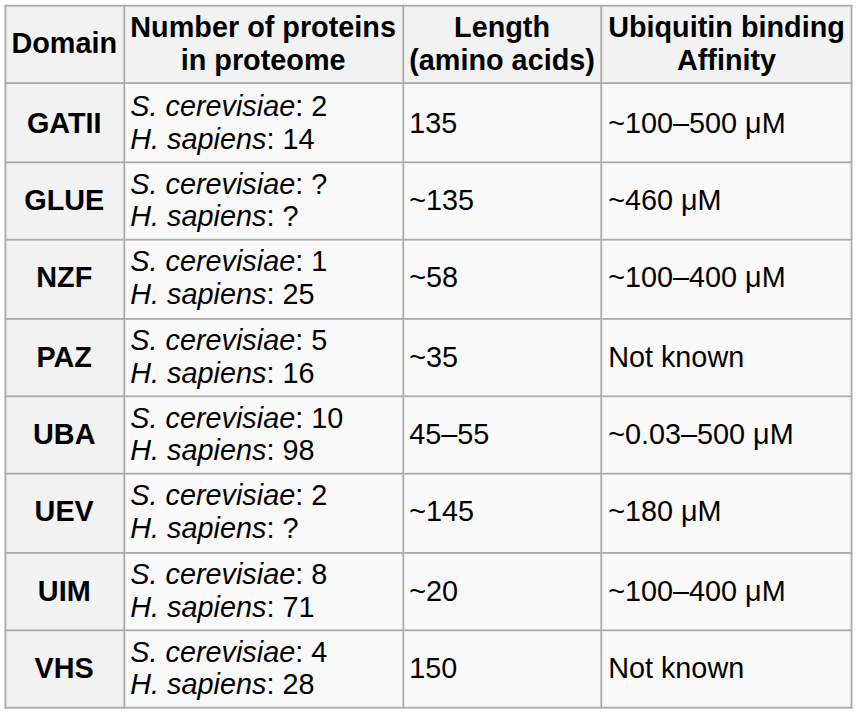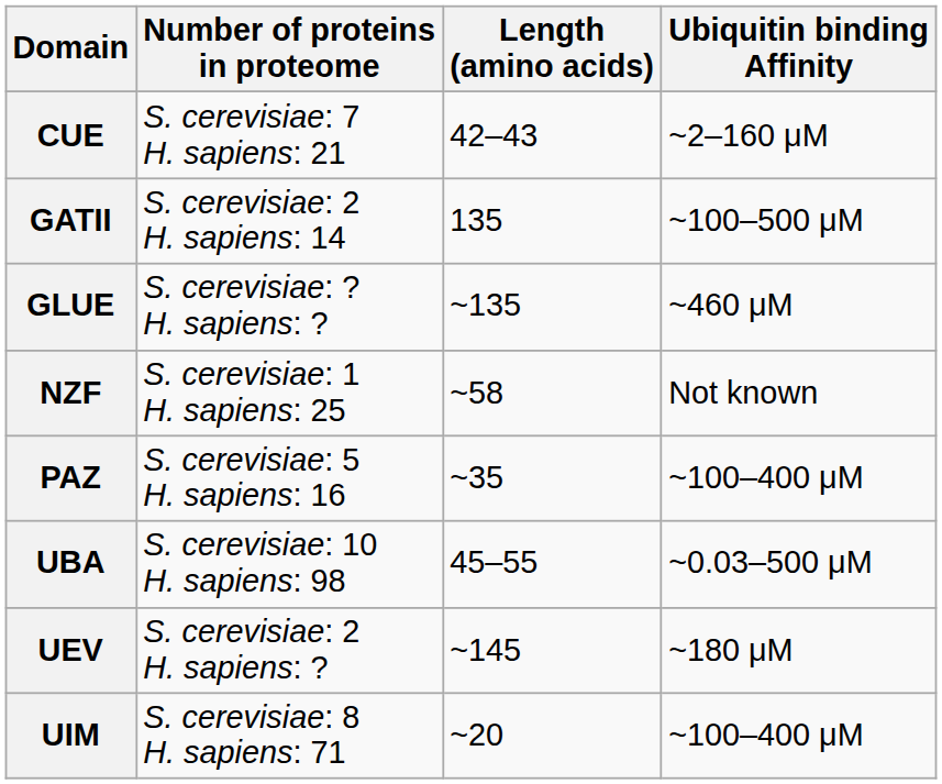 <table border="1" class="wikitable" align="right">
 <tr>
 <th>Domain</th>
 <th>Number of proteins<br>in proteome</th>
 <th>Length<br>(amino acids)</th>
 <th>Ubiquitin binding<br>Affinity</th>
+</tr>
+<tr>
+<th>CUE</th>
+<td><em>S. cerevisiae</em>: 7<br><em>H. sapiens</em>: 21</td>
+<td>42–43</td>
+<td>~2–160 μM</td>
 </tr>
 <tr>
 <th>GATII</th>
 <td><em>S. cerevisiae</em>: 2<br><em>H. sapiens</em>: 14</td>
 <td>135</td>
 <td>~100–500 μM</td>
 </tr>
 <tr>
 <th>GLUE</th>
 <td><em>S. cerevisiae</em>: ?<br><em>H. sapiens</em>: ?</td>
 <td>~135</td>
 <td>~460 μM</td>
 </tr>
 <tr>
 <th>NZF</th>
 <td><em>S. cerevisiae</em>: 1<br><em>H. sapiens</em>: 25</td>
 <td>~58</td>
-<td>~100–400 μM</td>
+<td>Not known</td>
 </tr>
 <tr>
 <th>PAZ</th>
 <td><em>S. cerevisiae</em>: 5<br><em>H. sapiens</em>: 16</td>
 <td>~35</td>
-<td>Not known</td>
+<td>~100–400 μM</td>
 </tr>
 <tr>
 <th>UBA</th>
 <td><em>S. cerevisiae</em>: 10<br><em>H. sapiens</em>: 98</td>
 <td>45–55</td>
 <td>~0.03–500 μM</td>
 </tr>
 <tr>
 <th>UEV</th>
 <td><em>S. cerevisiae</em>: 2<br><em>H. sapiens</em>: ?</td>
 <td>~145</td>
 <td>~180 μM</td>
 </tr>
 <tr>
 <th>UIM</th>
 <td><em>S. cerevisiae</em>: 8<br><em>H. sapiens</em>: 71</td>
 <td>~20</td>
 <td>~100–400 μM</td>
 </tr>
-<tr>
-<th>VHS</th>
-<td><em>S. cerevisiae</em>: 4<br><em>H. sapiens</em>: 28</td>
-<td>150</td>
-<td>Not known</td>
-</tr>
 </table>
